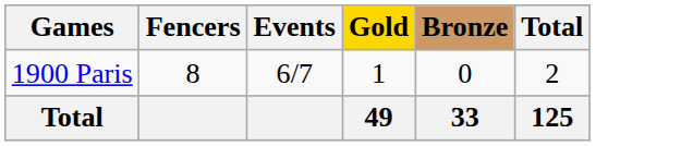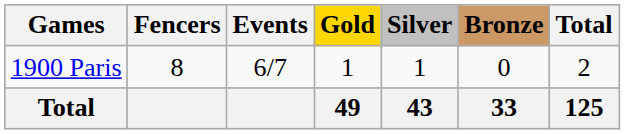 <table class="wikitable sortable" style="text-align:center">
 <tr>
 <th>Games</th>
 <th>Fencers</th>
 <th>Events</th>
 <th style="background-color:gold;">Gold</th>
+<th style="background-color:silver;">Silver</th>
 <th style="background-color:#c96;">Bronze</th>
 <th>Total</th>
 </tr>
 <tr>
 <td align=left><a href='#'>1900 Paris</a></td>
 <td>8</td>
 <td>6/7</td>
+<td>1</td>
 <td>1</td>
 <td>0</td>
 <td>2</td>
 </tr>
 <tr>
 <th>Total</th>
 <th></th>
 <th></th>
 <th>49</th>
+<th>43</th>
 <th>33</th>
 <th>125</th>
 </tr>
 </table>
